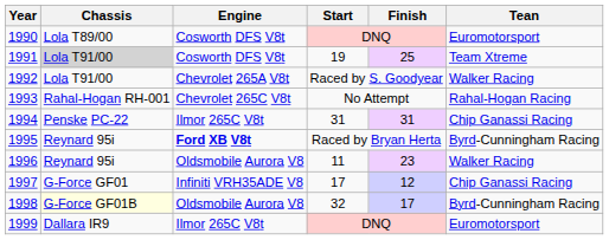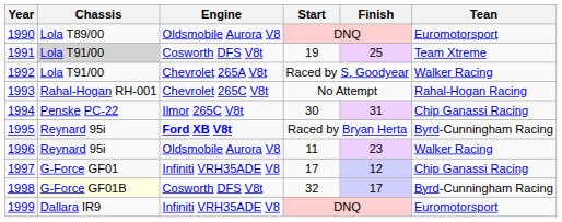 <table class="wikitable" style="font-size: 95%;">
 <tr>
 <th>Year</th>
 <th>Chassis</th>
 <th>Engine</th>
 <th>Start</th>
 <th>Finish</th>
 <th>Tean</th>
 </tr>
 <tr>
 <td><a href='#'>1990</a></td>
 <td><a href='#'>Lola</a> T89/00</td>
-<td><a href='#'>Cosworth</a> <a href='#'>DFS</a> <a href='#'>V8</a><a href='#'>t</a></td>
+<td><a href='#'>Oldsmobile</a> <a href='#'>Aurora</a> <a href='#'>V8</a></td>
 <td colspan=2 align=center style="background:#FFCFCF;">DNQ</td>
 <td><a href='#'>Euromotorsport</a></td>
 </tr>
 <tr>
 <td><a href='#'>1991</a></td>
 <td style="background: lightgrey;"><a href='#'>Lola</a> T91/00</td>
 <td><a href='#'>Cosworth</a> <a href='#'>DFS</a> <a href='#'>V8</a><a href='#'>t</a></td>
 <td align=center>19</td>
 <td align=center style="background:#EFCFFF;">25</td>
 <td><a href='#'>Team Xtreme</a></td>
 </tr>
 <tr>
 <td><a href='#'>1992</a></td>
 <td><a href='#'>Lola</a> T91/00</td>
 <td><a href='#'>Chevrolet</a> <a href='#'>265A</a> <a href='#'>V8</a><a href='#'>t</a></td>
 <td colspan=2 align=center>Raced by <a href='#'>S. Goodyear</a></td>
 <td><a href='#'>Walker Racing</a></td>
 </tr>
 <tr>
 <td><a href='#'>1993</a></td>
 <td><a href='#'>Rahal-Hogan</a> RH-001</td>
 <td><a href='#'>Chevrolet</a> <a href='#'>265C</a> <a href='#'>V8</a><a href='#'>t</a></td>
 <td colspan=2 align=center>No Attempt</td>
 <td><a href='#'>Rahal-Hogan Racing</a></td>
 </tr>
 <tr>
 <td><a href='#'>1994</a></td>
 <td><a href='#'>Penske</a> <a href='#'>PC-22</a></td>
 <td><a href='#'>Ilmor</a> <a href='#'>265C</a> <a href='#'>V8</a><a href='#'>t</a></td>
-<td align=center>31</td>
+<td align=center>30</td>
 <td align=center style="background:#EFCFFF;">31</td>
 <td><a href='#'>Chip Ganassi Racing</a></td>
 </tr>
 <tr>
 <td><a href='#'>1995</a></td>
 <td><a href='#'>Reynard</a> 95i</td>
 <td><strong><a href='#'>Ford</a> <a href='#'>XB</a> <a href='#'>V8</a><a href='#'>t</a></strong></td>
 <td colspan=2 align=center>Raced by <a href='#'>Bryan Herta</a></td>
 <td><a href='#'>Byrd</a>-Cunningham Racing</td>
 </tr>
 <tr>
 <td><a href='#'>1996</a></td>
 <td><a href='#'>Reynard</a> 95i</td>
 <td><a href='#'>Oldsmobile</a> <a href='#'>Aurora</a> <a href='#'>V8</a></td>
 <td align=center>11</td>
 <td align=center style="background:#EFCFFF;">23</td>
 <td><a href='#'>Walker Racing</a></td>
 </tr>
 <tr>
 <td><a href='#'>1997</a></td>
 <td><a href='#'>G-Force</a> GF01</td>
 <td><a href='#'>Infiniti</a> <a href='#'>VRH35ADE</a> <a href='#'>V8</a></td>
 <td align=center>17</td>
 <td align=center style="background:#CFCFFF;">12</td>
 <td><a href='#'>Chip Ganassi Racing</a></td>
 </tr>
 <tr>
 <td><a href='#'>1998</a></td>
 <td style="background: lightyellow;"><a href='#'>G-Force</a> GF01B</td>
-<td><a href='#'>Oldsmobile</a> <a href='#'>Aurora</a> <a href='#'>V8</a></td>
+<td><a href='#'>Cosworth</a> <a href='#'>DFS</a> <a href='#'>V8</a><a href='#'>t</a></td>
 <td align=center>32</td>
 <td align=center style="background:#CFCFFF;">17</td>
 <td><a href='#'>Byrd</a>-Cunningham Racing</td>
 </tr>
 <tr>
 <td><a href='#'>1999</a></td>
 <td><a href='#'>Dallara</a> IR9</td>
-<td><a href='#'>Ilmor</a> <a href='#'>265C</a> <a href='#'>V8</a><a href='#'>t</a></td>
+<td><a href='#'>Infiniti</a> <a href='#'>VRH35ADE</a> <a href='#'>V8</a></td>
 <td colspan=2 align=center style="background:#FFCFCF;">DNQ</td>
 <td><a href='#'>Euromotorsport</a></td>
 </tr>
 </table>
